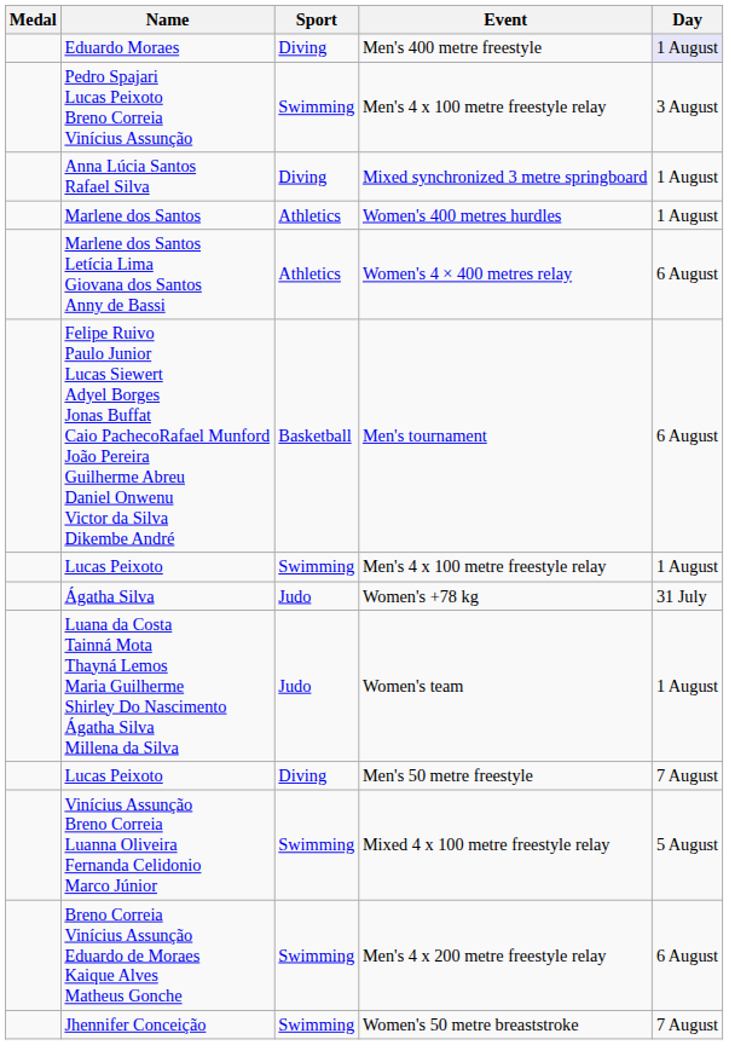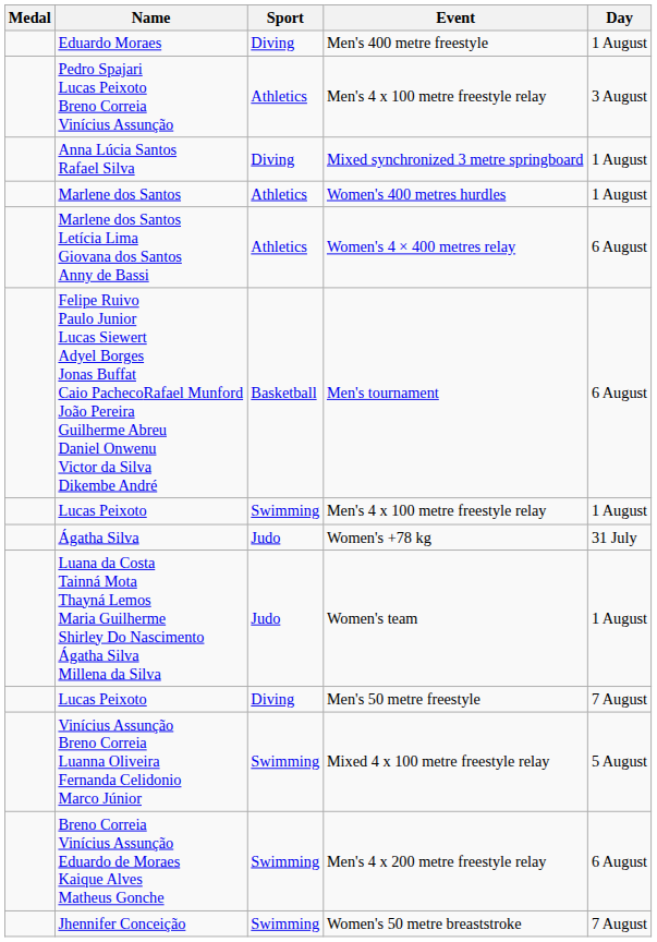 <table class="wikitable sortable" style="font-size: 95%; width:50%">
 <tr>
 <th>Medal</th>
 <th>Name</th>
 <th>Sport</th>
 <th>Event</th>
 <th>Day</th>
 </tr>
 <tr>
 <td></td>
 <td><a href='#'>Eduardo Moraes</a></td>
 <td><a href='#'>Diving</a></td>
 <td>Men's 400 metre freestyle</td>
-<td style="background: lavender;">1 August</td>
+<td>1 August</td>
 </tr>
 <tr>
 <td></td>
 <td><a href='#'>Pedro Spajari</a><br><a href='#'>Lucas Peixoto</a><br><a href='#'>Breno Correia</a><br><a href='#'>Vinícius Assunção</a></td>
-<td><a href='#'>Swimming</a></td>
+<td><a href='#'>Athletics</a></td>
 <td>Men's 4 x 100 metre freestyle relay</td>
 <td>3 August</td>
 </tr>
 <tr>
 <td></td>
 <td><a href='#'>Anna Lúcia Santos</a><br><a href='#'>Rafael Silva</a></td>
 <td><a href='#'>Diving</a></td>
 <td><a href='#'>Mixed synchronized 3 metre springboard</a></td>
 <td>1 August</td>
 </tr>
 <tr>
 <td></td>
 <td><a href='#'>Marlene dos Santos</a></td>
 <td><a href='#'>Athletics</a></td>
 <td><a href='#'>Women's 400 metres hurdles</a></td>
 <td>1 August</td>
 </tr>
 <tr>
 <td></td>
 <td><a href='#'>Marlene dos Santos</a><br><a href='#'>Letícia Lima</a><br><a href='#'>Giovana dos Santos</a><br><a href='#'>Anny de Bassi</a></td>
 <td><a href='#'>Athletics</a></td>
 <td><a href='#'>Women's 4 × 400 metres relay</a></td>
 <td>6 August</td>
 </tr>
 <tr>
 <td></td>
 <td><a href='#'>Felipe Ruivo</a><br><a href='#'>Paulo Junior</a><br><a href='#'>Lucas Siewert</a><br><a href='#'>Adyel Borges</a><br><a href='#'>Jonas Buffat</a><br><a href='#'>Caio Pacheco</a><a href='#'>Rafael Munford</a><br><a href='#'>João Pereira</a><br><a href='#'>Guilherme Abreu</a><br><a href='#'>Daniel Onwenu</a><br><a href='#'>Victor da Silva</a><br><a href='#'>Dikembe André</a></td>
 <td><a href='#'>Basketball</a></td>
 <td><a href='#'>Men's tournament</a></td>
 <td>6 August</td>
 </tr>
 <tr>
 <td></td>
 <td><a href='#'>Lucas Peixoto</a></td>
 <td><a href='#'>Swimming</a></td>
 <td>Men's 4 x 100 metre freestyle relay</td>
 <td>1 August</td>
 </tr>
 <tr>
 <td></td>
 <td><a href='#'>Ágatha Silva</a></td>
 <td><a href='#'>Judo</a></td>
 <td>Women's +78 kg</td>
 <td>31 July</td>
 </tr>
 <tr>
 <td></td>
 <td><a href='#'>Luana da Costa</a><br><a href='#'>Tainná Mota</a><br><a href='#'>Thayná Lemos</a><br><a href='#'>Maria Guilherme</a><br><a href='#'>Shirley Do Nascimento</a><br><a href='#'>Ágatha Silva</a><br><a href='#'>Millena da Silva</a></td>
 <td><a href='#'>Judo</a></td>
 <td>Women's team</td>
 <td>1 August</td>
 </tr>
 <tr>
 <td></td>
 <td><a href='#'>Lucas Peixoto</a></td>
 <td><a href='#'>Diving</a></td>
 <td>Men's 50 metre freestyle</td>
 <td>7 August</td>
 </tr>
 <tr>
 <td></td>
 <td><a href='#'>Vinícius Assunção</a><br><a href='#'>Breno Correia</a><br><a href='#'>Luanna Oliveira</a><br><a href='#'>Fernanda Celidonio</a><br><a href='#'>Marco Júnior</a></td>
 <td><a href='#'>Swimming</a></td>
 <td>Mixed 4 x 100 metre freestyle relay</td>
 <td>5 August</td>
 </tr>
 <tr>
 <td></td>
 <td><a href='#'>Breno Correia</a><br><a href='#'>Vinícius Assunção</a><br><a href='#'>Eduardo de Moraes</a><br><a href='#'>Kaique Alves</a> <br><a href='#'>Matheus Gonche</a></td>
 <td><a href='#'>Swimming</a></td>
 <td>Men's 4 x 200 metre freestyle relay</td>
 <td>6 August</td>
 </tr>
 <tr>
 <td></td>
 <td><a href='#'>Jhennifer Conceição</a></td>
 <td><a href='#'>Swimming</a></td>
 <td>Women's 50 metre breaststroke</td>
 <td>7 August</td>
 </tr>
 </table>
